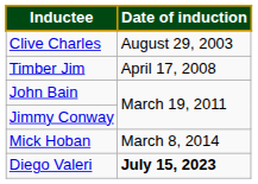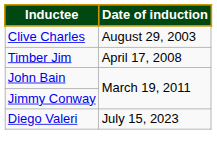 <table class="wikitable">
 <tr>
 <th style="background:#004812; color:#FFFFFF; border:2px solid #CB9700;">Inductee</th>
 <th style="background:#004812; color:#FFFFFF; border:2px solid #CB9700;">Date of induction</th>
 </tr>
 <tr>
 <td><a href='#'>Clive Charles</a></td>
 <td>August 29, 2003</td>
 </tr>
 <tr>
 <td><a href='#'>Timber Jim</a></td>
 <td>April 17, 2008</td>
 </tr>
 <tr>
 <td><a href='#'>John Bain</a></td>
 <td rowspan=2>March 19, 2011</td>
 </tr>
 <tr>
 <td><a href='#'>Jimmy Conway</a></td>
 </tr>
 <tr>
-<td><a href='#'>Mick Hoban</a></td>
-<td>March 8, 2014</td>
-</tr>
-<tr>
 <td><a href='#'>Diego Valeri</a></td>
-<td><strong>July 15, 2023</strong></td>
+<td>July 15, 2023</td>
 </tr>
 </table>
